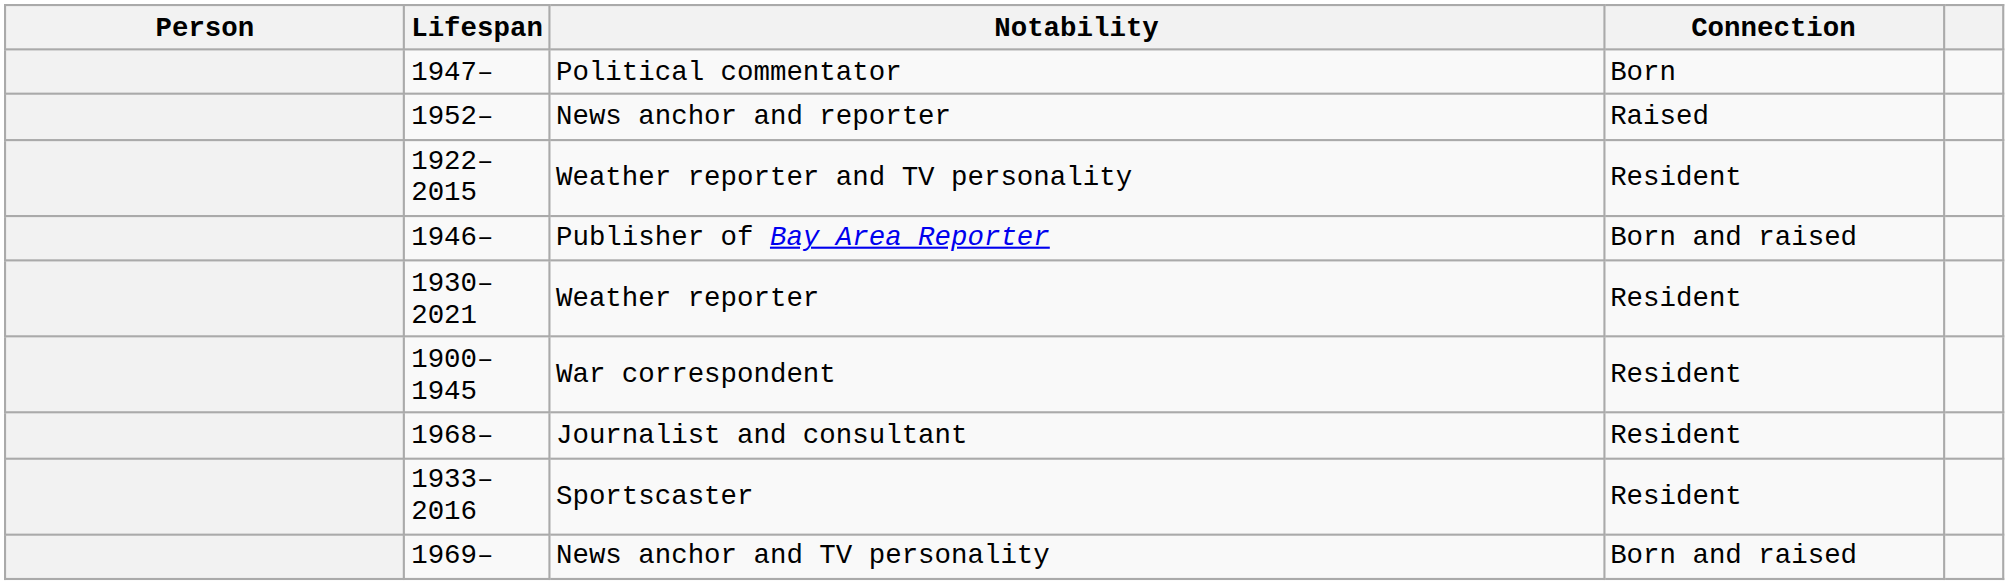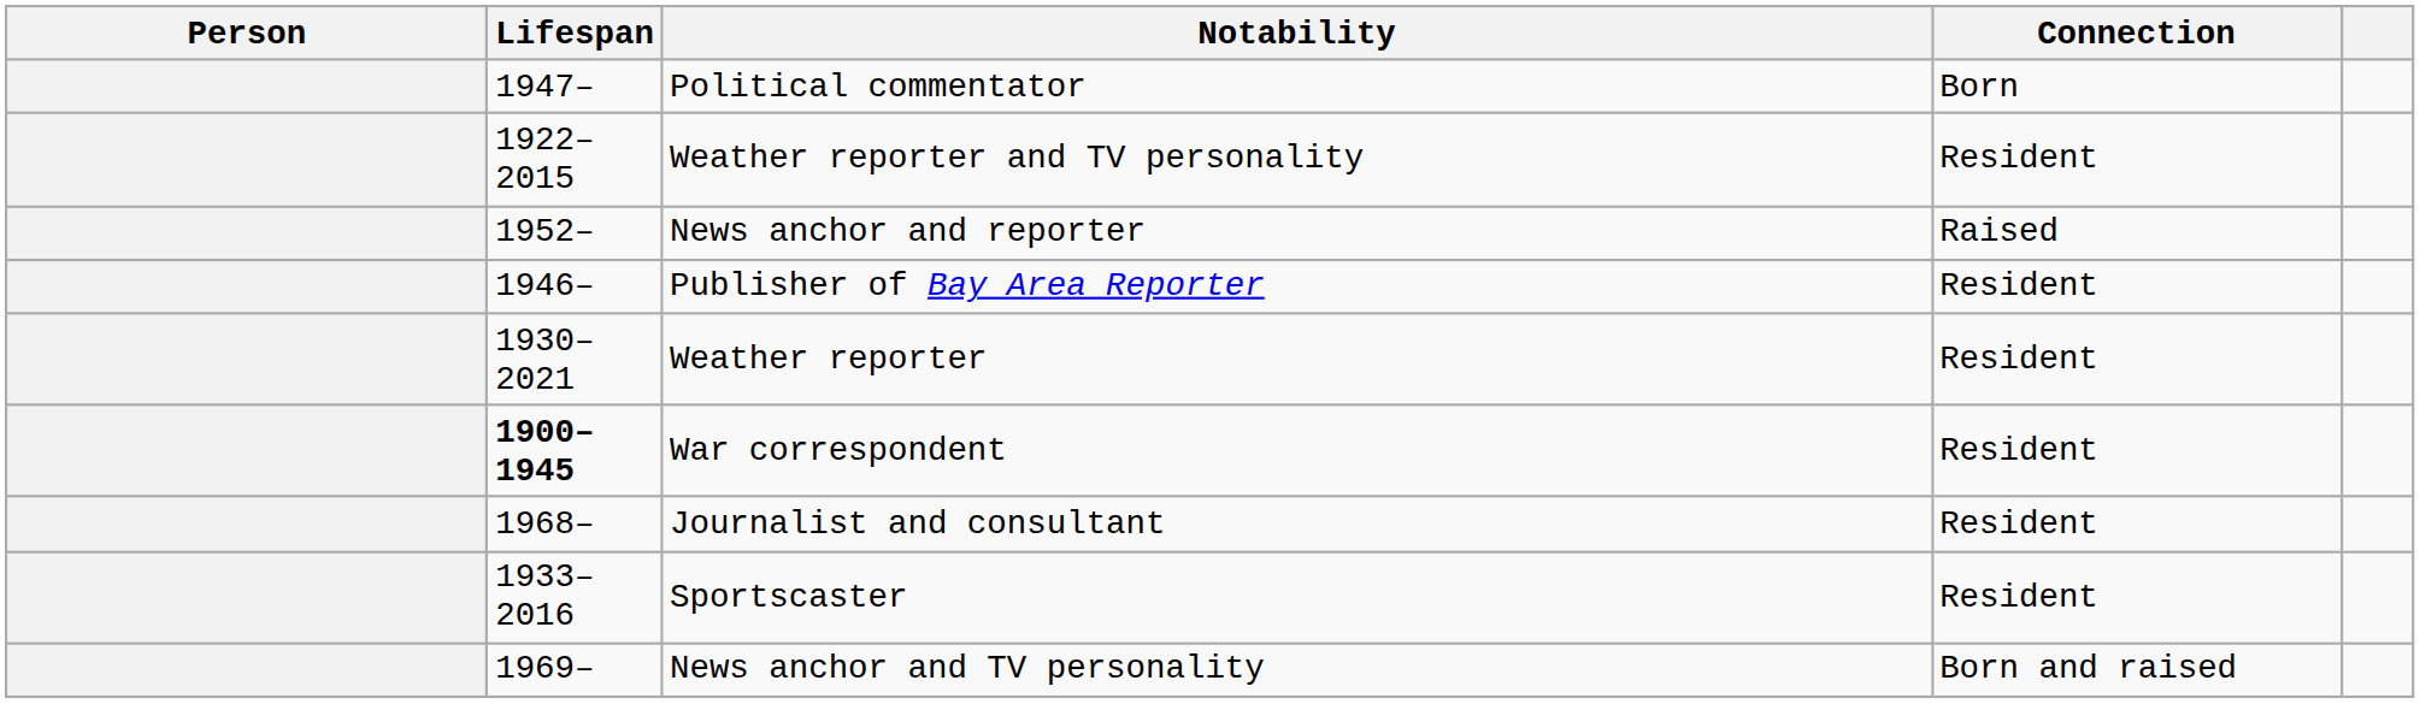 <table class="wikitable plainrowheaders sortable" style="margin-right: 0; width:75%;">
 <tr>
 <th scope="col" width="20%">Person</th>
 <th scope="col" width="6%">Lifespan</th>
 <th scope="col">Notability</th>
 <th scope="col" width="17%">Connection</th>
 <th scope="col" class="unsortable" width="3%"></th>
 </tr>
 <tr>
 <th scope="row"></th>
 <td>1947–</td>
 <td>Political commentator</td>
 <td>Born</td>
 <td style="text-align:center;"></td>
 </tr>
 <tr>
 <th scope="row"></th>
+<td>1922–2015</td>
+<td>Weather reporter and TV personality</td>
+<td>Resident</td>
+<td style="text-align:center;"></td>
+</tr>
+<tr>
+<th scope="row"></th>
 <td>1952–</td>
 <td>News anchor and reporter</td>
 <td>Raised</td>
 <td style="text-align:center;"></td>
 </tr>
 <tr>
 <th scope="row"></th>
-<td>1922–2015</td>
-<td>Weather reporter and TV personality</td>
-<td>Resident</td>
-<td style="text-align:center;"></td>
-</tr>
-<tr>
-<th scope="row"></th>
 <td>1946–</td>
 <td>Publisher of <em><a href='#'>Bay Area Reporter</a></em></td>
-<td>Born and raised</td>
+<td>Resident</td>
 <td style="text-align:center;"></td>
 </tr>
 <tr>
 <th scope="row"></th>
 <td>1930–2021</td>
 <td>Weather reporter</td>
 <td>Resident</td>
 <td style="text-align:center;"></td>
 </tr>
 <tr>
 <th scope="row"></th>
-<td>1900–1945</td>
+<td><strong>1900–1945</strong></td>
 <td>War correspondent</td>
 <td>Resident</td>
 <td style="text-align:center;"></td>
 </tr>
 <tr>
 <th scope="row"></th>
 <td>1968–</td>
 <td>Journalist and consultant</td>
 <td>Resident</td>
 <td style="text-align:center;"></td>
 </tr>
 <tr>
 <th scope="row"></th>
 <td>1933–2016</td>
 <td>Sportscaster</td>
 <td>Resident</td>
 <td style="text-align:center;"></td>
 </tr>
 <tr>
 <th scope="row"></th>
 <td>1969–</td>
 <td>News anchor and TV personality</td>
 <td>Born and raised</td>
 <td style="text-align:center;"></td>
 </tr>
 </table>
